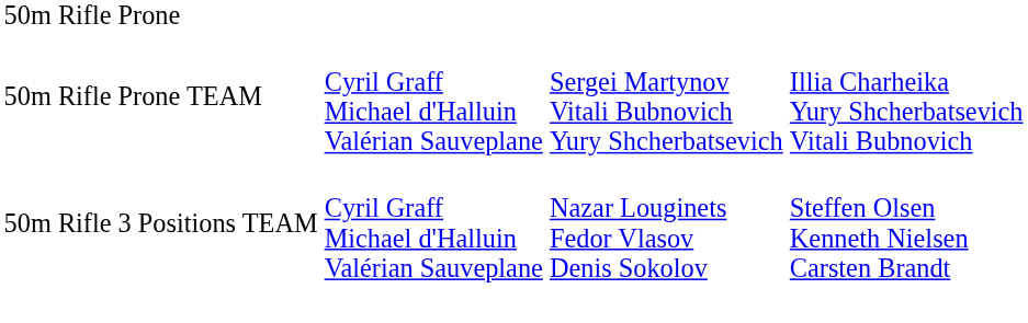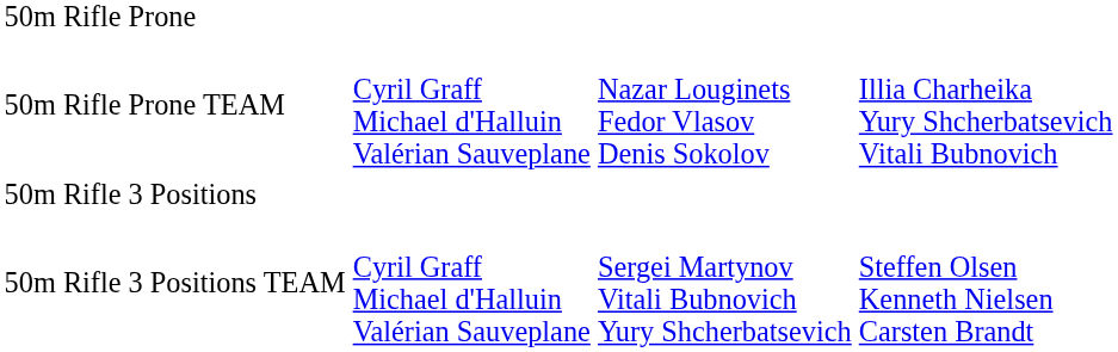 <table>
 <tr>
 <td>50m Rifle Prone</td>
 <td></td>
 <td></td>
 <td></td>
 </tr>
 <tr>
 <td>50m Rifle Prone TEAM</td>
 <td><br><a href='#'>Cyril Graff</a><br><a href='#'>Michael d'Halluin</a><br><a href='#'>Valérian Sauveplane</a></td>
-<td><br><a href='#'>Sergei Martynov</a><br><a href='#'>Vitali Bubnovich</a><br><a href='#'>Yury Shcherbatsevich</a></td>
+<td><br><a href='#'>Nazar Louginets</a><br><a href='#'>Fedor Vlasov</a><br><a href='#'>Denis Sokolov</a></td>
 <td><br><a href='#'>Illia Charheika</a><br><a href='#'>Yury Shcherbatsevich</a><br><a href='#'>Vitali Bubnovich</a></td>
+</tr>
+<tr>
+<td>50m Rifle 3 Positions</td>
+<td></td>
+<td></td>
+<td></td>
 </tr>
 <tr>
 <td>50m Rifle 3 Positions TEAM</td>
 <td><br><a href='#'>Cyril Graff</a><br><a href='#'>Michael d'Halluin</a><br><a href='#'>Valérian Sauveplane</a></td>
-<td><br><a href='#'>Nazar Louginets</a><br><a href='#'>Fedor Vlasov</a><br><a href='#'>Denis Sokolov</a></td>
+<td><br><a href='#'>Sergei Martynov</a><br><a href='#'>Vitali Bubnovich</a><br><a href='#'>Yury Shcherbatsevich</a></td>
 <td><br><a href='#'>Steffen Olsen</a><br><a href='#'>Kenneth Nielsen</a><br><a href='#'>Carsten Brandt</a></td>
 </tr>
 </table>
